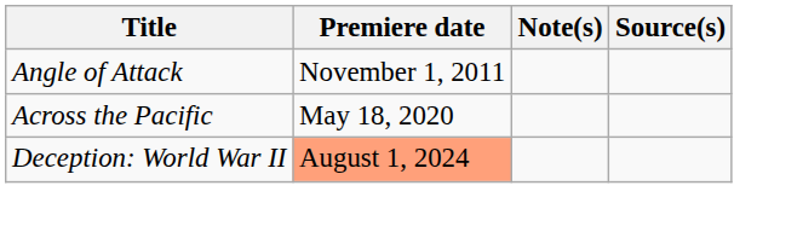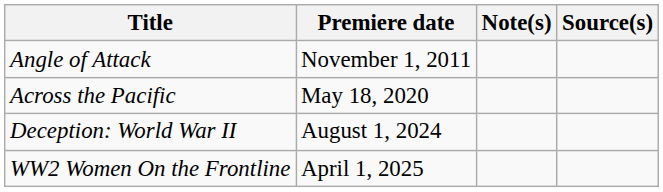 <table class="wikitable sortable">
 <tr>
 <th>Title</th>
 <th>Premiere date</th>
 <th>Note(s)</th>
 <th>Source(s)</th>
 </tr>
 <tr>
 <td><em>Angle of Attack</em></td>
 <td>November 1, 2011</td>
 <td></td>
 <td></td>
 </tr>
 <tr>
 <td><em>Across the Pacific</em></td>
 <td>May 18, 2020</td>
 <td></td>
 <td></td>
 </tr>
 <tr>
 <td><em>Deception: World War II</em></td>
-<td style="background: lightsalmon;">August 1, 2024</td>
+<td>August 1, 2024</td>
+<td></td>
+<td></td>
+</tr>
+<tr>
+<td><em>WW2 Women On the Frontline</em></td>
+<td>April 1, 2025</td>
 <td></td>
 <td></td>
 </tr>
 </table>
